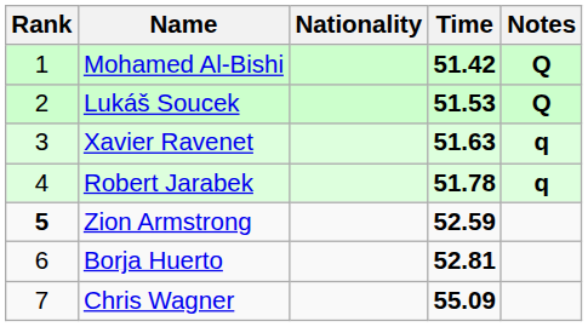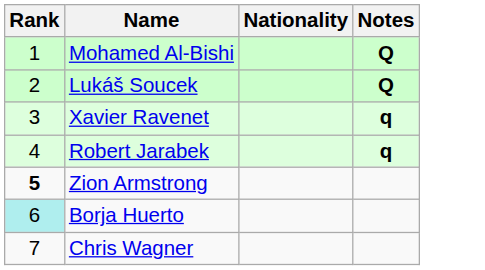 <table class="wikitable sortable" style="text-align:center">
 <tr>
 <th>Rank</th>
 <th>Name</th>
 <th>Nationality</th>
-<th>Time</th>
 <th>Notes</th>
 </tr>
 <tr bgcolor=ccffcc>
 <td>1</td>
 <td align=left><a href='#'>Mohamed Al-Bishi</a></td>
 <td align=left></td>
-<td><strong>51.42</strong></td>
 <td><strong>Q</strong></td>
 </tr>
 <tr bgcolor=ccffcc>
 <td>2</td>
 <td align=left><a href='#'>Lukáš Soucek</a></td>
 <td align=left></td>
-<td><strong>51.53</strong></td>
 <td><strong>Q</strong></td>
 </tr>
 <tr bgcolor=ddffdd>
 <td>3</td>
 <td align=left><a href='#'>Xavier Ravenet</a></td>
 <td align=left></td>
-<td><strong>51.63</strong></td>
 <td><strong>q</strong></td>
 </tr>
 <tr bgcolor=ddffdd>
 <td>4</td>
 <td align=left><a href='#'>Robert Jarabek</a></td>
 <td align=left></td>
-<td><strong>51.78</strong></td>
 <td><strong>q</strong></td>
 </tr>
 <tr>
 <td><strong>5</strong></td>
 <td align=left><a href='#'>Zion Armstrong</a></td>
 <td align=left></td>
-<td><strong>52.59</strong></td>
 <td></td>
 </tr>
 <tr>
-<td>6</td>
+<td style="background: paleturquoise;">6</td>
 <td align=left><a href='#'>Borja Huerto</a></td>
 <td align=left></td>
-<td><strong>52.81</strong></td>
 <td></td>
 </tr>
 <tr>
 <td>7</td>
 <td align=left><a href='#'>Chris Wagner</a></td>
 <td align=left></td>
-<td><strong>55.09</strong></td>
 <td></td>
 </tr>
 </table>
